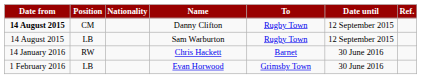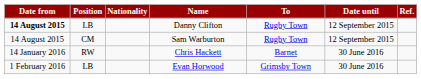 <table class="wikitable"  style="text-align:center; font-size:85%; ">
 <tr>
 <th style="background:#990000; color:white; width:100px;">Date from</th>
 <th style="background:#990000; color:white; width:50px;">Position</th>
 <th style="background:#990000; color:white; width:50px;">Nationality</th>
 <th style="background:#990000; color:white; width:150px;">Name</th>
 <th style="background:#990000; color:white; width:120px;">To</th>
 <th style="background:#990000; color:white; width:110px;">Date until</th>
 <th style="background:#990000; color:white; width:25px;">Ref.</th>
 </tr>
 <tr>
 <td><strong>14 August 2015</strong></td>
-<td>CM</td>
+<td>LB</td>
 <td></td>
 <td>Danny Clifton</td>
 <td><a href='#'>Rugby Town</a></td>
 <td>12 September 2015</td>
 <td></td>
 </tr>
 <tr>
 <td>14 August 2015</td>
-<td>LB</td>
+<td>CM</td>
 <td></td>
 <td>Sam Warburton</td>
 <td><a href='#'>Rugby Town</a></td>
 <td>12 September 2015</td>
 <td></td>
 </tr>
 <tr>
 <td>14 January 2016</td>
 <td>RW</td>
 <td></td>
 <td><a href='#'>Chris Hackett</a></td>
 <td><a href='#'>Barnet</a></td>
 <td>30 June 2016</td>
 <td></td>
 </tr>
 <tr>
 <td>1 February 2016</td>
 <td>LB</td>
 <td></td>
 <td><a href='#'>Evan Horwood</a></td>
 <td><a href='#'>Grimsby Town</a></td>
 <td>30 June 2016</td>
 <td></td>
 </tr>
 </table>
